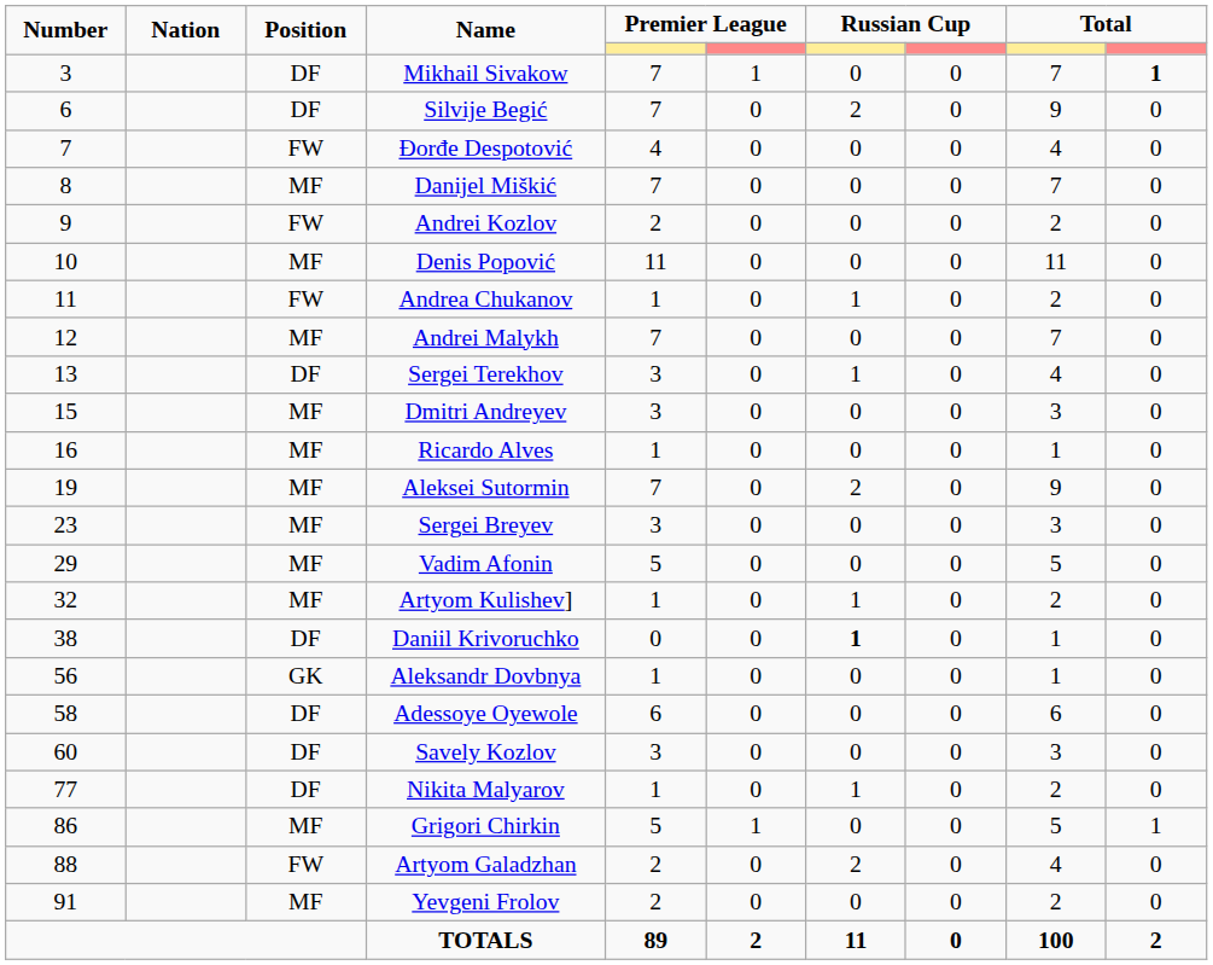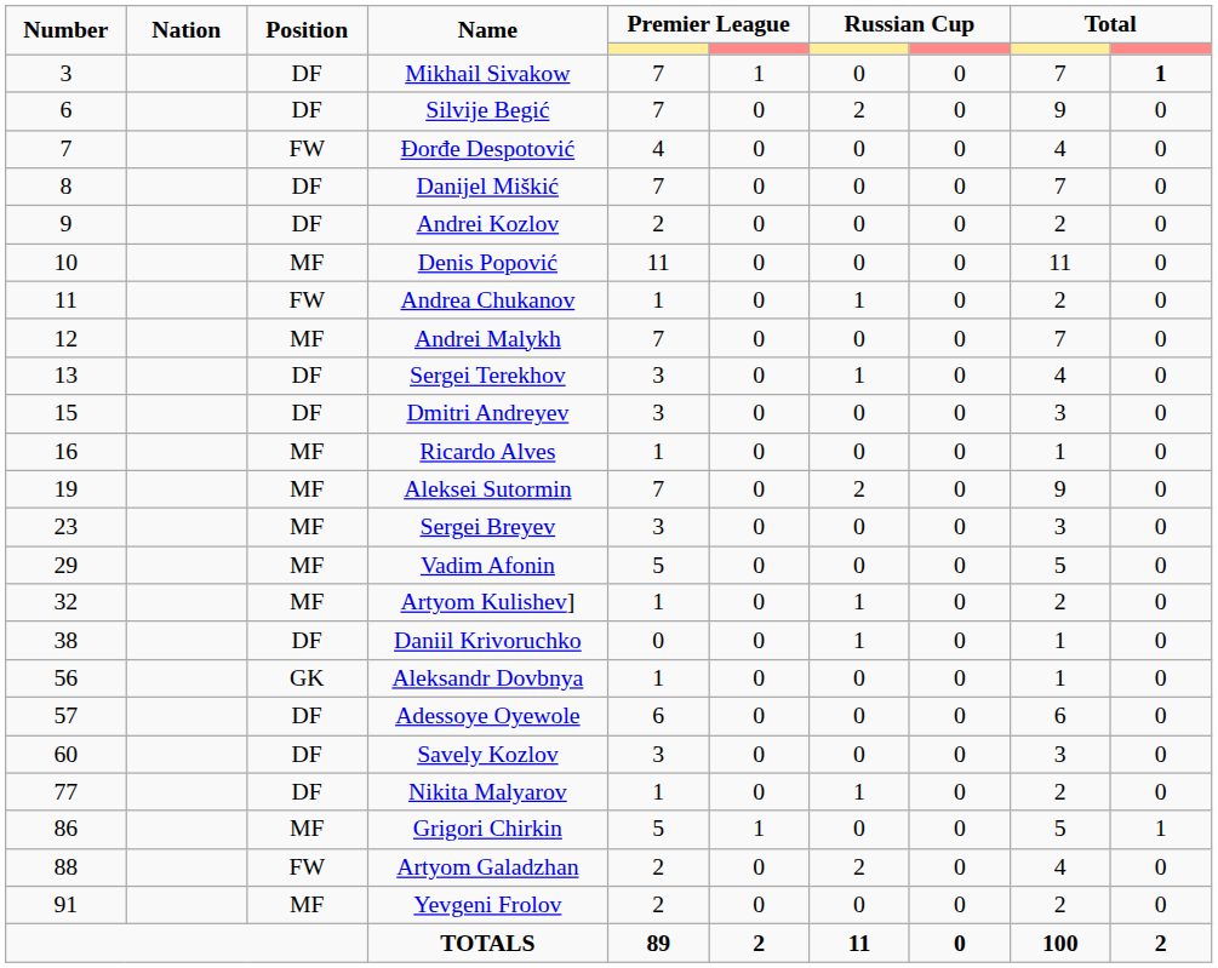 <table class="wikitable" style="font-size: 100%; text-align: center;">
 <tr>
 <td rowspan="2" width="10%" align="center"><strong>Number</strong></td>
 <td rowspan="2" width="10%" align="center"><strong>Nation</strong></td>
 <td rowspan="2" width="10%" align="center"><strong>Position</strong></td>
 <td rowspan="2" width="20%" align="center"><strong>Name</strong></td>
 <td colspan="2" align="center"><strong>Premier League</strong></td>
 <td colspan="2" align="center"><strong>Russian Cup</strong></td>
 <td colspan="2" align="center"><strong>Total</strong></td>
 </tr>
 <tr>
 <th width=60 style="background: #FFEE99"></th>
 <th width=60 style="background: #FF8888"></th>
 <th width=60 style="background: #FFEE99"></th>
 <th width=60 style="background: #FF8888"></th>
 <th width=60 style="background: #FFEE99"></th>
 <th width=60 style="background: #FF8888"></th>
 </tr>
 <tr>
 <td>3</td>
 <td></td>
 <td>DF</td>
 <td><a href='#'>Mikhail Sivakow</a></td>
 <td>7</td>
 <td>1</td>
 <td>0</td>
 <td>0</td>
 <td>7</td>
 <td><strong>1</strong></td>
 </tr>
 <tr>
 <td>6</td>
 <td></td>
 <td>DF</td>
 <td><a href='#'>Silvije Begić</a></td>
 <td>7</td>
 <td>0</td>
 <td>2</td>
 <td>0</td>
 <td>9</td>
 <td>0</td>
 </tr>
 <tr>
 <td>7</td>
 <td></td>
 <td>FW</td>
 <td><a href='#'>Đorđe Despotović</a></td>
 <td>4</td>
 <td>0</td>
 <td>0</td>
 <td>0</td>
 <td>4</td>
 <td>0</td>
 </tr>
 <tr>
 <td>8</td>
 <td></td>
-<td>MF</td>
+<td>DF</td>
 <td><a href='#'>Danijel Miškić</a></td>
 <td>7</td>
 <td>0</td>
 <td>0</td>
 <td>0</td>
 <td>7</td>
 <td>0</td>
 </tr>
 <tr>
 <td>9</td>
 <td></td>
-<td>FW</td>
+<td>DF</td>
 <td><a href='#'>Andrei Kozlov</a></td>
 <td>2</td>
 <td>0</td>
 <td>0</td>
 <td>0</td>
 <td>2</td>
 <td>0</td>
 </tr>
 <tr>
 <td>10</td>
 <td></td>
 <td>MF</td>
 <td><a href='#'>Denis Popović</a></td>
 <td>11</td>
 <td>0</td>
 <td>0</td>
 <td>0</td>
 <td>11</td>
 <td>0</td>
 </tr>
 <tr>
 <td>11</td>
 <td></td>
 <td>FW</td>
 <td><a href='#'>Andrea Chukanov</a></td>
 <td>1</td>
 <td>0</td>
 <td>1</td>
 <td>0</td>
 <td>2</td>
 <td>0</td>
 </tr>
 <tr>
 <td>12</td>
 <td></td>
 <td>MF</td>
 <td><a href='#'>Andrei Malykh</a></td>
 <td>7</td>
 <td>0</td>
 <td>0</td>
 <td>0</td>
 <td>7</td>
 <td>0</td>
 </tr>
 <tr>
 <td>13</td>
 <td></td>
 <td>DF</td>
 <td><a href='#'>Sergei Terekhov</a></td>
 <td>3</td>
 <td>0</td>
 <td>1</td>
 <td>0</td>
 <td>4</td>
 <td>0</td>
 </tr>
 <tr>
 <td>15</td>
 <td></td>
-<td>MF</td>
+<td>DF</td>
 <td><a href='#'>Dmitri Andreyev</a></td>
 <td>3</td>
 <td>0</td>
 <td>0</td>
 <td>0</td>
 <td>3</td>
 <td>0</td>
 </tr>
 <tr>
 <td>16</td>
 <td></td>
 <td>MF</td>
 <td><a href='#'>Ricardo Alves</a></td>
 <td>1</td>
 <td>0</td>
 <td>0</td>
 <td>0</td>
 <td>1</td>
 <td>0</td>
 </tr>
 <tr>
 <td>19</td>
 <td></td>
 <td>MF</td>
 <td><a href='#'>Aleksei Sutormin</a></td>
 <td>7</td>
 <td>0</td>
 <td>2</td>
 <td>0</td>
 <td>9</td>
 <td>0</td>
 </tr>
 <tr>
 <td>23</td>
 <td></td>
 <td>MF</td>
 <td><a href='#'>Sergei Breyev</a></td>
 <td>3</td>
 <td>0</td>
 <td>0</td>
 <td>0</td>
 <td>3</td>
 <td>0</td>
 </tr>
 <tr>
 <td>29</td>
 <td></td>
 <td>MF</td>
 <td><a href='#'>Vadim Afonin</a></td>
 <td>5</td>
 <td>0</td>
 <td>0</td>
 <td>0</td>
 <td>5</td>
 <td>0</td>
 </tr>
 <tr>
 <td>32</td>
 <td></td>
 <td>MF</td>
 <td><a href='#'>Artyom Kulishev</a>]</td>
 <td>1</td>
 <td>0</td>
 <td>1</td>
 <td>0</td>
 <td>2</td>
 <td>0</td>
 </tr>
 <tr>
 <td>38</td>
 <td></td>
 <td>DF</td>
 <td><a href='#'>Daniil Krivoruchko</a></td>
 <td>0</td>
 <td>0</td>
-<td><strong>1</strong></td>
+<td>1</td>
 <td>0</td>
 <td>1</td>
 <td>0</td>
 </tr>
 <tr>
 <td>56</td>
 <td></td>
 <td>GK</td>
 <td><a href='#'>Aleksandr Dovbnya</a></td>
 <td>1</td>
 <td>0</td>
 <td>0</td>
 <td>0</td>
 <td>1</td>
 <td>0</td>
 </tr>
 <tr>
-<td>58</td>
+<td>57</td>
 <td></td>
 <td>DF</td>
 <td><a href='#'>Adessoye Oyewole</a></td>
 <td>6</td>
 <td>0</td>
 <td>0</td>
 <td>0</td>
 <td>6</td>
 <td>0</td>
 </tr>
 <tr>
 <td>60</td>
 <td></td>
 <td>DF</td>
 <td><a href='#'>Savely Kozlov</a></td>
 <td>3</td>
 <td>0</td>
 <td>0</td>
 <td>0</td>
 <td>3</td>
 <td>0</td>
 </tr>
 <tr>
 <td>77</td>
 <td></td>
 <td>DF</td>
 <td><a href='#'>Nikita Malyarov</a></td>
 <td>1</td>
 <td>0</td>
 <td>1</td>
 <td>0</td>
 <td>2</td>
 <td>0</td>
 </tr>
 <tr>
 <td>86</td>
 <td></td>
 <td>MF</td>
 <td><a href='#'>Grigori Chirkin</a></td>
 <td>5</td>
 <td>1</td>
 <td>0</td>
 <td>0</td>
 <td>5</td>
 <td>1</td>
 </tr>
 <tr>
 <td>88</td>
 <td></td>
 <td>FW</td>
 <td><a href='#'>Artyom Galadzhan</a></td>
 <td>2</td>
 <td>0</td>
 <td>2</td>
 <td>0</td>
 <td>4</td>
 <td>0</td>
 </tr>
 <tr>
 <td>91</td>
 <td></td>
 <td>MF</td>
 <td><a href='#'>Yevgeni Frolov</a></td>
 <td>2</td>
 <td>0</td>
 <td>0</td>
 <td>0</td>
 <td>2</td>
 <td>0</td>
 </tr>
 <tr>
 <td colspan="3"></td>
 <td><strong>TOTALS</strong></td>
 <td><strong>89</strong></td>
 <td><strong>2</strong></td>
 <td><strong>11</strong></td>
 <td><strong>0</strong></td>
 <td><strong>100</strong></td>
 <td><strong>2</strong></td>
 </tr>
 </table>
